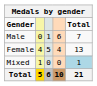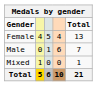 <table class="wikitable" style="font-size:85%; float:right">
 <tr style="background:#efefef;">
 <th colspan=5>Medals by gender</th>
 </tr>
 <tr align=center>
 <td><strong>Gender</strong></td>
 <td style="background:#f7f6a8;"></td>
 <td style="background:#dce5e5;"></td>
 <td style="background:#ffdab9;"></td>
 <td><strong>Total</strong></td>
 </tr>
 <tr align=center>
+<td align=left>Female</td>
+<td style="background:#F7F6A8;">4</td>
+<td style="background:#DCE5E5;">5</td>
+<td style="background:#FFDAB9;">4</td>
+<td>13</td>
+</tr>
+<tr align=center>
 <td align=left>Male</td>
 <td style="background:#F7F6A8;">0</td>
 <td style="background:#DCE5E5;">1</td>
 <td style="background:#FFDAB9;">6</td>
 <td>7</td>
 </tr>
 <tr align=center>
-<td align=left>Female</td>
-<td style="background:#F7F6A8;">4</td>
-<td style="background:#DCE5E5;">5</td>
-<td style="background:#FFDAB9;">4</td>
-<td>13</td>
-</tr>
-<tr align=center>
 <td align=left>Mixed</td>
 <td style="background:#F7F6A8;">1</td>
 <td style="background:#DCE5E5;">0</td>
 <td style="background:#FFDAB9;">0</td>
-<td style="background: lightblue;">1</td>
+<td>1</td>
 </tr>
 <tr align=center>
 <th>Total</th>
 <th style="background:gold;">5</th>
 <th style="background:silver;">6</th>
 <th style="background:#c96;">10</th>
 <th>21</th>
 </tr>
 </table>
